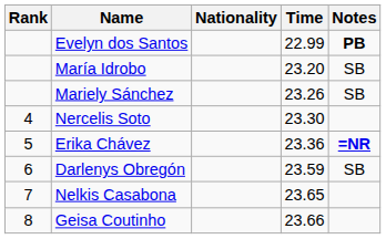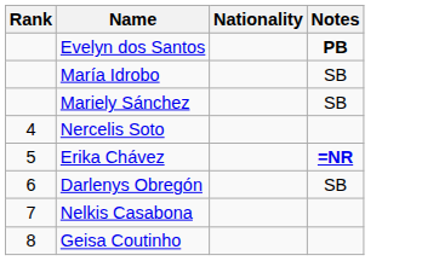 <table class="wikitable sortable" style="text-align:center;font-size:95%">
 <tr>
 <th>Rank</th>
 <th>Name</th>
 <th>Nationality</th>
-<th>Time</th>
 <th>Notes</th>
 </tr>
 <tr>
 <td></td>
 <td align=left><a href='#'>Evelyn dos Santos</a></td>
 <td align=left></td>
-<td>22.99</td>
 <td><strong>PB</strong></td>
 </tr>
 <tr>
 <td></td>
 <td align=left><a href='#'>María Idrobo</a></td>
 <td align=left></td>
-<td>23.20</td>
 <td>SB</td>
 </tr>
 <tr>
 <td></td>
 <td align=left><a href='#'>Mariely Sánchez</a></td>
 <td align=left></td>
-<td>23.26</td>
 <td>SB</td>
 </tr>
 <tr>
 <td>4</td>
 <td align=left><a href='#'>Nercelis Soto</a></td>
 <td align=left></td>
-<td>23.30</td>
 <td></td>
 </tr>
 <tr>
 <td>5</td>
 <td align=left><a href='#'>Erika Chávez</a></td>
 <td align=left></td>
-<td>23.36</td>
 <td><strong><a href='#'>=NR</a></strong></td>
 </tr>
 <tr>
 <td>6</td>
 <td align=left><a href='#'>Darlenys Obregón</a></td>
 <td align=left></td>
-<td>23.59</td>
 <td>SB</td>
 </tr>
 <tr>
 <td>7</td>
 <td align=left><a href='#'>Nelkis Casabona</a></td>
 <td align=left></td>
-<td>23.65</td>
 <td></td>
 </tr>
 <tr>
 <td>8</td>
 <td align=left><a href='#'>Geisa Coutinho</a></td>
 <td align=left></td>
-<td>23.66</td>
 <td></td>
 </tr>
 </table>
